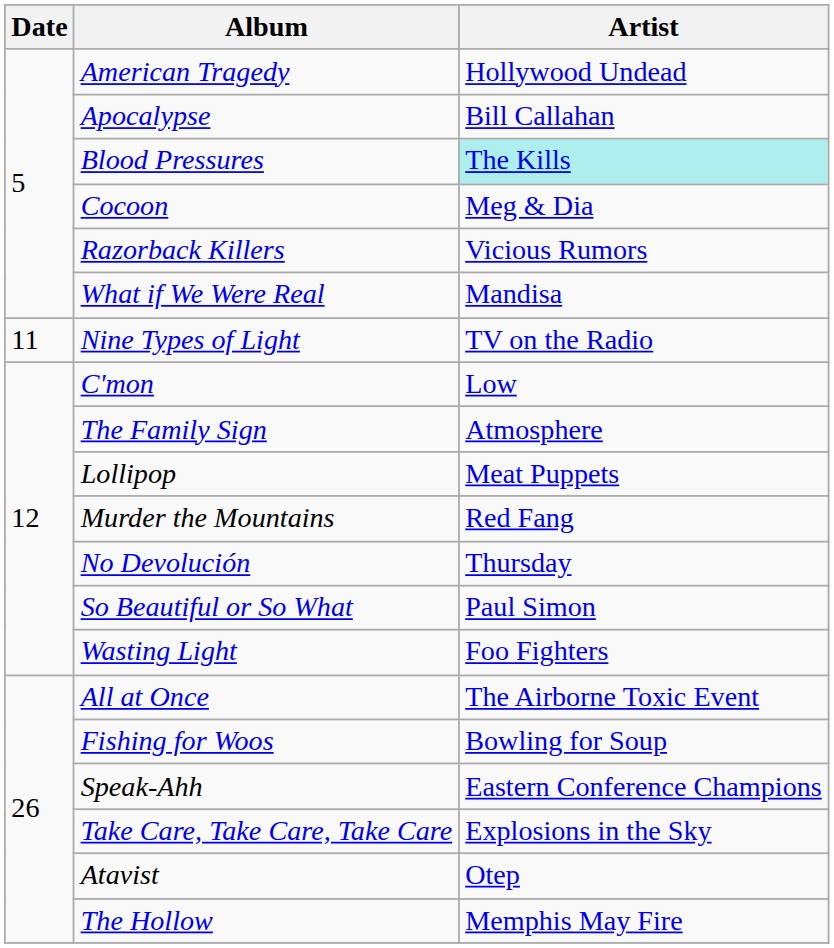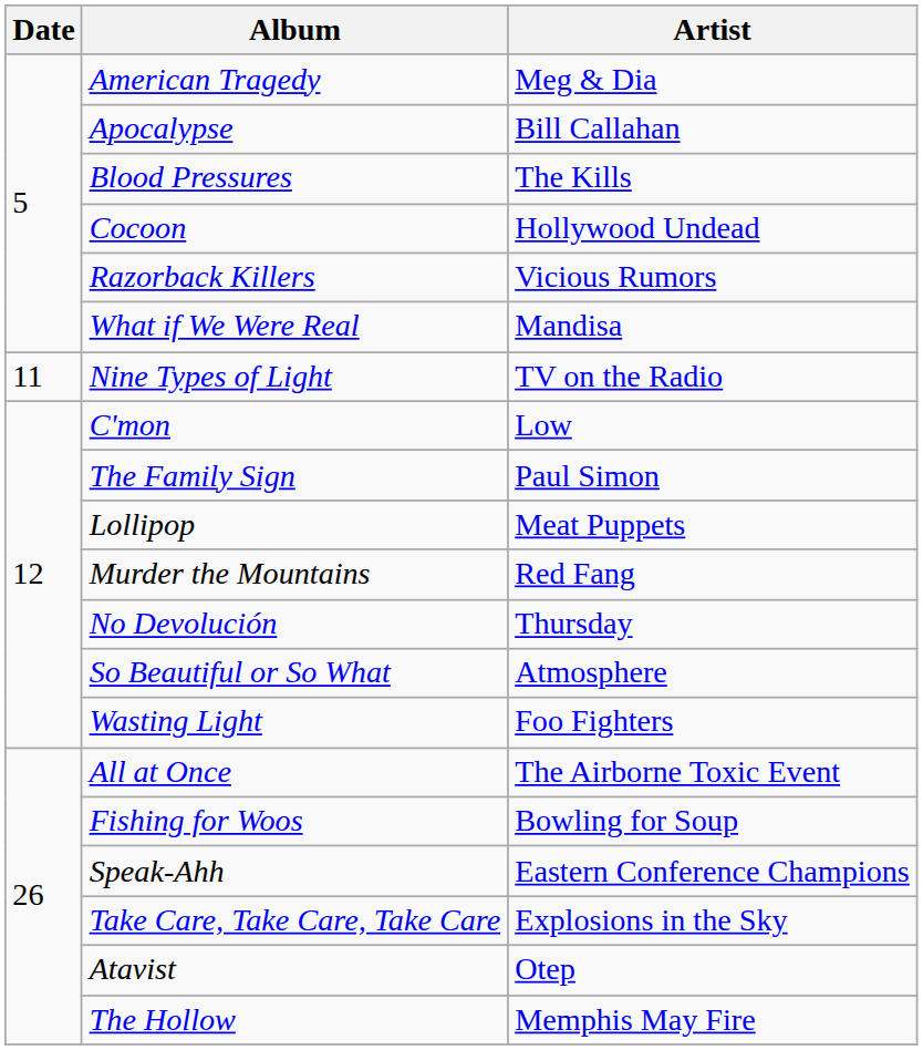 <table class="wikitable">
 <tr>
 <th>Date</th>
 <th>Album</th>
 <th>Artist</th>
 </tr>
 <tr>
 <td rowspan="6">5</td>
 <td><em><a href='#'>American Tragedy</a></em></td>
-<td><a href='#'>Hollywood Undead</a></td>
+<td><a href='#'>Meg & Dia</a></td>
 </tr>
 <tr>
 <td><em><a href='#'>Apocalypse</a></em></td>
 <td><a href='#'>Bill Callahan</a></td>
 </tr>
 <tr>
 <td><em><a href='#'>Blood Pressures</a></em></td>
-<td style="background: paleturquoise;"><a href='#'>The Kills</a></td>
+<td><a href='#'>The Kills</a></td>
 </tr>
 <tr>
 <td><em><a href='#'>Cocoon</a></em></td>
-<td><a href='#'>Meg & Dia</a></td>
+<td><a href='#'>Hollywood Undead</a></td>
 </tr>
 <tr>
 <td><em><a href='#'>Razorback Killers</a></em></td>
 <td><a href='#'>Vicious Rumors</a></td>
 </tr>
 <tr>
 <td><em><a href='#'>What if We Were Real</a></em></td>
 <td><a href='#'>Mandisa</a></td>
 </tr>
 <tr>
 <td>11</td>
 <td><em><a href='#'>Nine Types of Light</a></em></td>
 <td><a href='#'>TV on the Radio</a></td>
 </tr>
 <tr>
 <td rowspan="7">12</td>
 <td><em><a href='#'>C'mon</a></em></td>
 <td><a href='#'>Low</a></td>
 </tr>
 <tr>
 <td><em><a href='#'>The Family Sign</a></em></td>
-<td><a href='#'>Atmosphere</a></td>
+<td><a href='#'>Paul Simon</a></td>
 </tr>
 <tr>
 <td><em>Lollipop</em></td>
 <td><a href='#'>Meat Puppets</a></td>
 </tr>
 <tr>
 <td><em>Murder the Mountains</em></td>
 <td><a href='#'>Red Fang</a></td>
 </tr>
 <tr>
 <td><em><a href='#'>No Devolución</a></em></td>
 <td><a href='#'>Thursday</a></td>
 </tr>
 <tr>
 <td><em><a href='#'>So Beautiful or So What</a></em></td>
-<td><a href='#'>Paul Simon</a></td>
+<td><a href='#'>Atmosphere</a></td>
 </tr>
 <tr>
 <td><em><a href='#'>Wasting Light</a></em></td>
 <td><a href='#'>Foo Fighters</a></td>
 </tr>
 <tr>
 <td rowspan="6">26</td>
 <td><em><a href='#'>All at Once</a></em></td>
 <td><a href='#'>The Airborne Toxic Event</a></td>
 </tr>
 <tr>
 <td><em><a href='#'>Fishing for Woos</a></em></td>
 <td><a href='#'>Bowling for Soup</a></td>
 </tr>
 <tr>
 <td><em>Speak-Ahh</em></td>
 <td><a href='#'>Eastern Conference Champions</a></td>
 </tr>
 <tr>
 <td><em><a href='#'>Take Care, Take Care, Take Care</a></em></td>
 <td><a href='#'>Explosions in the Sky</a></td>
 </tr>
 <tr>
 <td><em>Atavist</em></td>
 <td><a href='#'>Otep</a></td>
 </tr>
 <tr>
 <td><em><a href='#'>The Hollow</a></em></td>
 <td><a href='#'>Memphis May Fire</a></td>
 </tr>
 </table>
